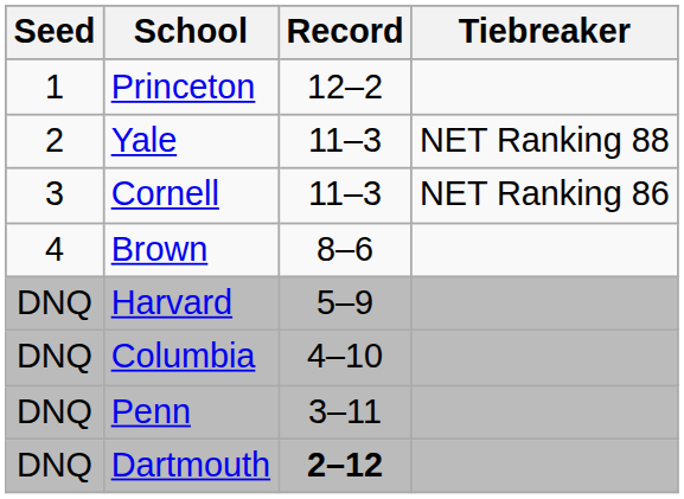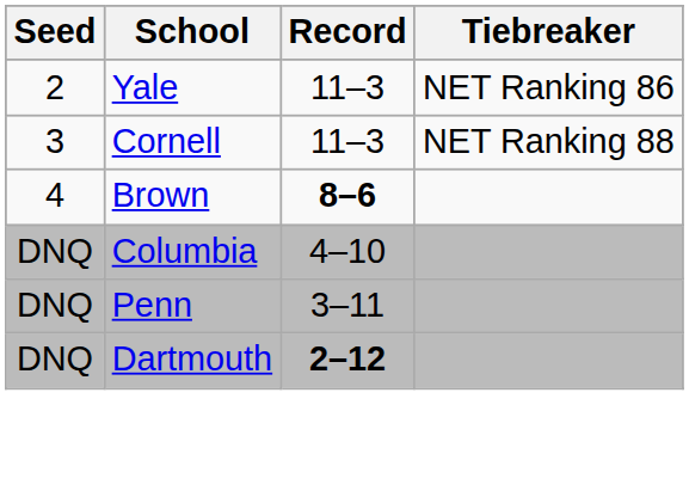 <table class="wikitable" style="text-align:center">
 <tr>
 <th>Seed</th>
 <th>School</th>
 <th>Record</th>
 <th>Tiebreaker</th>
 </tr>
 <tr>
-<td>1</td>
-<td align="left"><a href='#'>Princeton</a></td>
-<td>12–2</td>
-<td></td>
-</tr>
-<tr>
 <td>2</td>
 <td align="left"><a href='#'>Yale</a></td>
 <td>11–3</td>
-<td>NET Ranking 88</td>
+<td>NET Ranking 86</td>
 </tr>
 <tr>
 <td>3</td>
 <td align="left"><a href='#'>Cornell</a></td>
 <td>11–3</td>
-<td>NET Ranking 86</td>
+<td>NET Ranking 88</td>
 </tr>
 <tr>
 <td>4</td>
 <td align="left"><a href='#'>Brown</a></td>
-<td>8–6</td>
-<td align="left"></td>
-</tr>
-<tr bgcolor="#bbbbbb">
-<td>DNQ</td>
-<td align="left"><a href='#'>Harvard</a></td>
-<td>5–9</td>
+<td><strong>8–6</strong></td>
 <td align="left"></td>
 </tr>
 <tr bgcolor="#bbbbbb">
 <td>DNQ</td>
 <td align="left"><a href='#'>Columbia</a></td>
 <td>4–10</td>
 <td></td>
 </tr>
 <tr bgcolor="#bbbbbb">
 <td>DNQ</td>
 <td align="left"><a href='#'>Penn</a></td>
 <td>3–11</td>
 <td></td>
 </tr>
 <tr bgcolor="#bbbbbb">
 <td>DNQ</td>
 <td align="left"><a href='#'>Dartmouth</a></td>
 <td><strong>2–12</strong></td>
 <td></td>
 </tr>
 </table>
